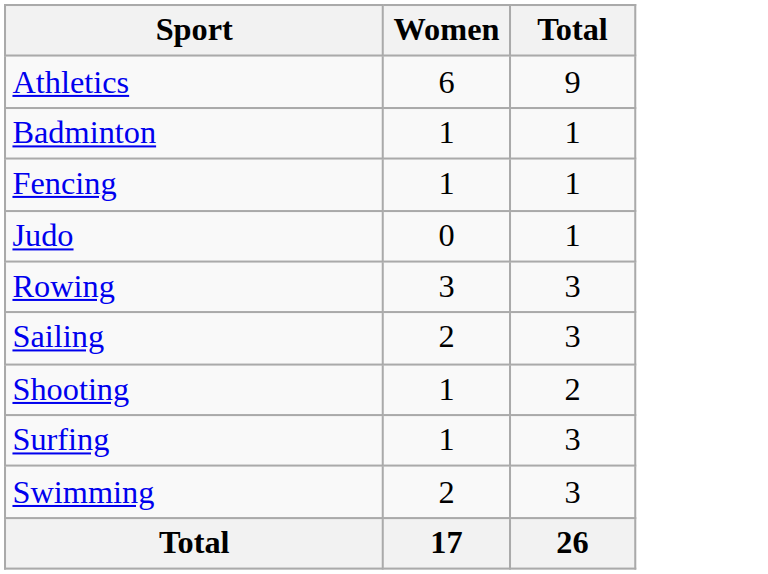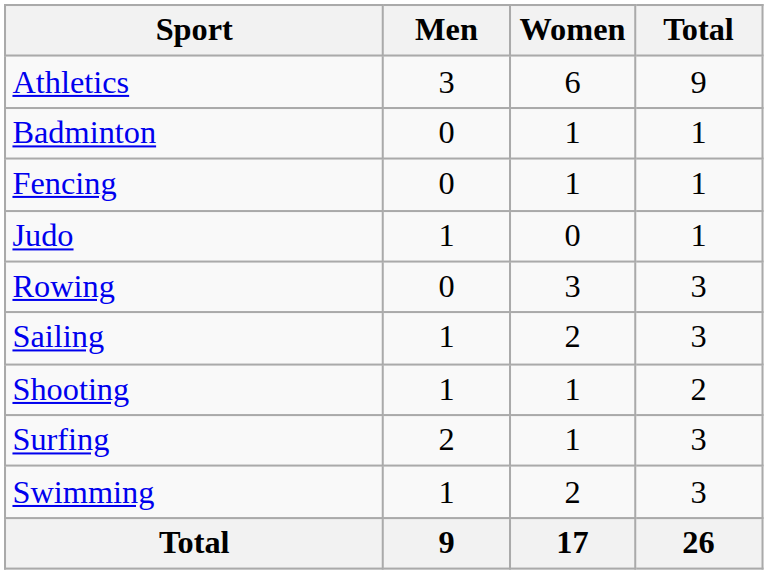 <table class="wikitable sortable" style="text-align:center;">
 <tr>
 <th width=180>Sport</th>
+<th width=55>Men</th>
 <th width=55>Women</th>
 <th width=55>Total</th>
 </tr>
 <tr>
 <td align=left><a href='#'>Athletics</a></td>
+<td>3</td>
 <td>6</td>
 <td>9</td>
 </tr>
 <tr>
 <td align=left><a href='#'>Badminton</a></td>
+<td>0</td>
 <td>1</td>
 <td>1</td>
 </tr>
 <tr>
 <td align=left><a href='#'>Fencing</a></td>
+<td>0</td>
 <td>1</td>
 <td>1</td>
 </tr>
 <tr>
 <td align=left><a href='#'>Judo</a></td>
+<td>1</td>
 <td>0</td>
 <td>1</td>
 </tr>
 <tr>
 <td align=left><a href='#'>Rowing</a></td>
+<td>0</td>
 <td>3</td>
 <td>3</td>
 </tr>
 <tr>
 <td align=left><a href='#'>Sailing</a></td>
+<td>1</td>
 <td>2</td>
 <td>3</td>
 </tr>
 <tr>
 <td align=left><a href='#'>Shooting</a></td>
 <td>1</td>
+<td>1</td>
 <td>2</td>
 </tr>
 <tr>
 <td align=left><a href='#'>Surfing</a></td>
+<td>2</td>
 <td>1</td>
 <td>3</td>
 </tr>
 <tr>
 <td align=left><a href='#'>Swimming</a></td>
+<td>1</td>
 <td>2</td>
 <td>3</td>
 </tr>
 <tr>
 <th>Total</th>
+<th>9</th>
 <th>17</th>
 <th>26</th>
 </tr>
 </table>
